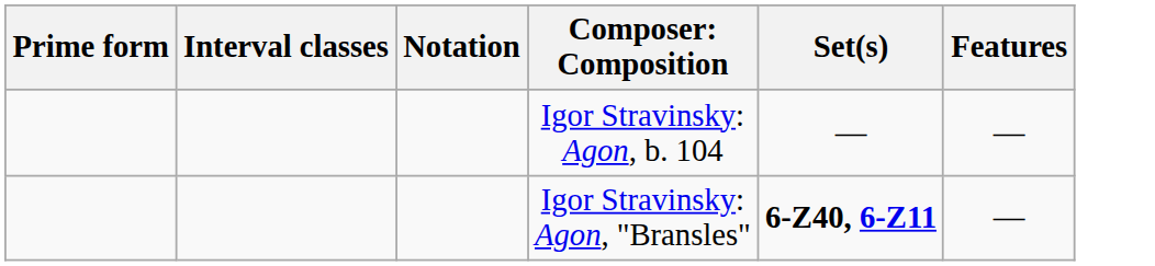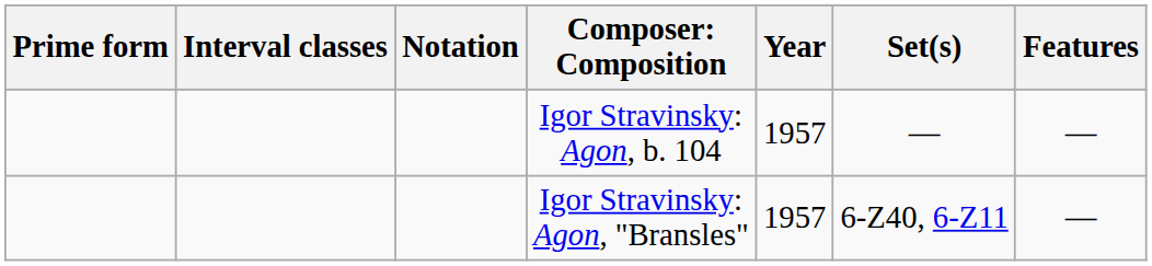 <table class="wikitable sortable" style="font-size:100%;text-align:center;">
 <tr>
 <th>Prime form</th>
 <th>Interval classes</th>
 <th>Notation</th>
 <th>Composer:<br>Composition</th>
+<th>Year</th>
 <th>Set(s)</th>
 <th>Features</th>
 </tr>
 <tr>
 <td style="text-align:left"></td>
 <td></td>
 <td></td>
 <td><a href='#'>Igor Stravinsky</a>:<br><em><a href='#'>Agon</a></em>, b. 104</td>
+<td>1957</td>
 <td>—</td>
 <td>—</td>
 </tr>
 <tr>
 <td style="text-align:left"></td>
 <td></td>
 <td></td>
 <td><a href='#'>Igor Stravinsky</a>:<br><em><a href='#'>Agon</a></em>, "Bransles"</td>
-<td><strong>6-Z40, <a href='#'>6-Z11</a></strong></td>
+<td>1957</td>
+<td>6-Z40, <a href='#'>6-Z11</a></td>
 <td>—</td>
 </tr>
 </table>
